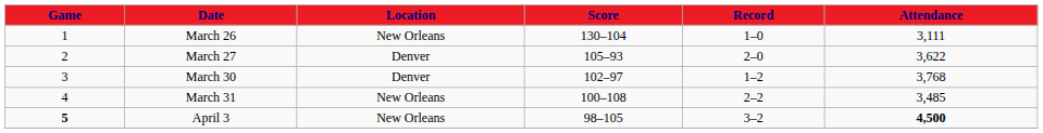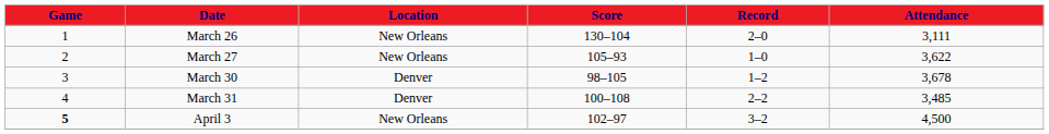 <table class="wikitable" width="80%">
 <tr align="center"  style="background:#ED1C24;color:#000080;">
 <td><strong>Game</strong></td>
 <td><strong>Date</strong></td>
 <td><strong>Location</strong></td>
 <td><strong>Score</strong></td>
 <td><strong>Record</strong></td>
 <td><strong>Attendance</strong></td>
 </tr>
 <tr align="center" bgcolor="">
 <td>1</td>
 <td>March 26</td>
 <td>New Orleans</td>
 <td>130–104</td>
-<td>1–0</td>
+<td>2–0</td>
 <td>3,111</td>
 </tr>
 <tr align="center" bgcolor="">
 <td>2</td>
 <td>March 27</td>
-<td>Denver</td>
+<td>New Orleans</td>
 <td>105–93</td>
-<td>2–0</td>
+<td>1–0</td>
 <td>3,622</td>
 </tr>
 <tr align="center" bgcolor="">
 <td>3</td>
 <td>March 30</td>
 <td>Denver</td>
-<td>102–97</td>
+<td>98–105</td>
 <td>1–2</td>
-<td>3,768</td>
+<td>3,678</td>
 </tr>
 <tr align="center" bgcolor="">
 <td>4</td>
 <td>March 31</td>
-<td>New Orleans</td>
+<td>Denver</td>
 <td>100–108</td>
 <td>2–2</td>
 <td>3,485</td>
 </tr>
 <tr align="center" bgcolor="">
 <td><strong>5</strong></td>
 <td>April 3</td>
 <td>New Orleans</td>
-<td>98–105</td>
+<td>102–97</td>
 <td>3–2</td>
-<td><strong>4,500</strong></td>
+<td>4,500</td>
 </tr>
 <tr align="center" bgcolor="">
 </tr>
 </table>
